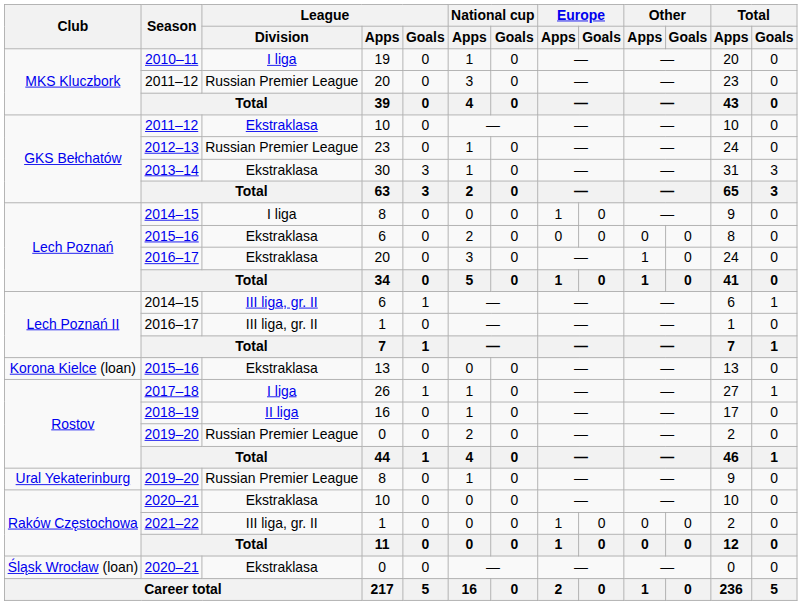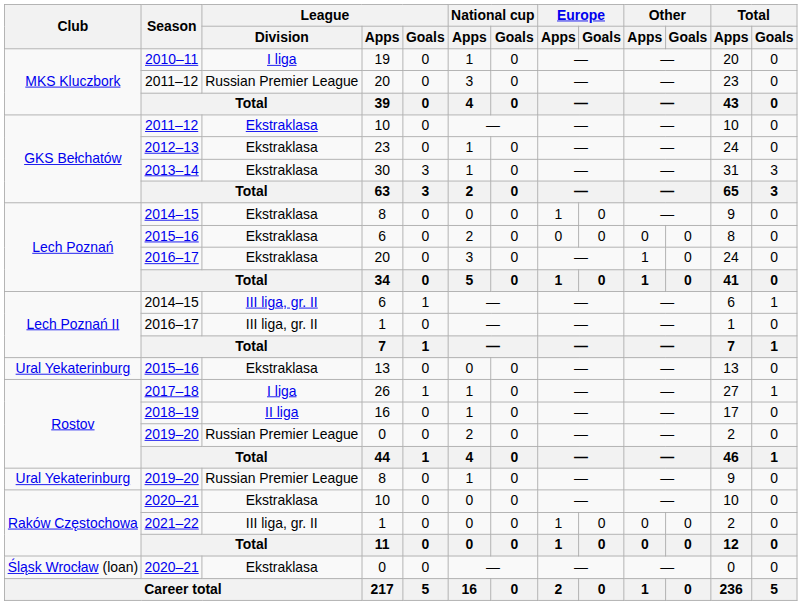 <table class="wikitable" style="text-align: center;">
 <tr>
 <th rowspan="2">Club</th>
 <th rowspan="2">Season</th>
 <th colspan="3">League</th>
 <th colspan="2">National cup</th>
 <th colspan="2"><a href='#'>Europe</a></th>
 <th colspan="2">Other</th>
 <th colspan="2">Total</th>
 </tr>
 <tr>
 <th>Division</th>
 <th>Apps</th>
 <th>Goals</th>
 <th>Apps</th>
 <th>Goals</th>
 <th>Apps</th>
 <th>Goals</th>
 <th>Apps</th>
 <th>Goals</th>
 <th>Apps</th>
 <th>Goals</th>
 </tr>
 <tr>
 <td rowspan="3"><a href='#'>MKS Kluczbork</a></td>
 <td><a href='#'>2010–11</a></td>
 <td><a href='#'>I liga</a></td>
 <td>19</td>
 <td>0</td>
 <td>1</td>
 <td>0</td>
 <td colspan="2">—</td>
 <td colspan="2">—</td>
 <td>20</td>
 <td>0</td>
 </tr>
 <tr>
 <td>2011–12</td>
 <td>Russian Premier League</td>
 <td>20</td>
 <td>0</td>
 <td>3</td>
 <td>0</td>
 <td colspan="2">—</td>
 <td colspan="2">—</td>
 <td>23</td>
 <td>0</td>
 </tr>
 <tr>
 <th colspan="2">Total</th>
 <th>39</th>
 <th>0</th>
 <th>4</th>
 <th>0</th>
 <th colspan="2">—</th>
 <th colspan="2">—</th>
 <th>43</th>
 <th>0</th>
 </tr>
 <tr>
 <td rowspan="4"><a href='#'>GKS Bełchatów</a></td>
 <td><a href='#'>2011–12</a></td>
 <td><a href='#'>Ekstraklasa</a></td>
 <td>10</td>
 <td>0</td>
 <td colspan="2">—</td>
 <td colspan="2">—</td>
 <td colspan="2">—</td>
 <td>10</td>
 <td>0</td>
 </tr>
 <tr>
 <td><a href='#'>2012–13</a></td>
-<td>Russian Premier League</td>
+<td>Ekstraklasa</td>
 <td>23</td>
 <td>0</td>
 <td>1</td>
 <td>0</td>
 <td colspan="2">—</td>
 <td colspan="2">—</td>
 <td>24</td>
 <td>0</td>
 </tr>
 <tr>
 <td><a href='#'>2013–14</a></td>
 <td>Ekstraklasa</td>
 <td>30</td>
 <td>3</td>
 <td>1</td>
 <td>0</td>
 <td colspan="2">—</td>
 <td colspan="2">—</td>
 <td>31</td>
 <td>3</td>
 </tr>
 <tr>
 <th colspan="2">Total</th>
 <th>63</th>
 <th>3</th>
 <th>2</th>
 <th>0</th>
 <th colspan="2">—</th>
 <th colspan="2">—</th>
 <th>65</th>
 <th>3</th>
 </tr>
 <tr>
 <td rowspan="4"><a href='#'>Lech Poznań</a></td>
 <td><a href='#'>2014–15</a></td>
-<td>I liga</td>
+<td>Ekstraklasa</td>
 <td>8</td>
 <td>0</td>
 <td>0</td>
 <td>0</td>
 <td>1</td>
 <td>0</td>
 <td colspan="2">—</td>
 <td>9</td>
 <td>0</td>
 </tr>
 <tr>
 <td><a href='#'>2015–16</a></td>
 <td>Ekstraklasa</td>
 <td>6</td>
 <td>0</td>
 <td>2</td>
 <td>0</td>
 <td>0</td>
 <td>0</td>
 <td>0</td>
 <td>0</td>
 <td>8</td>
 <td>0</td>
 </tr>
 <tr>
 <td><a href='#'>2016–17</a></td>
 <td>Ekstraklasa</td>
 <td>20</td>
 <td>0</td>
 <td>3</td>
 <td>0</td>
 <td colspan="2">—</td>
 <td>1</td>
 <td>0</td>
 <td>24</td>
 <td>0</td>
 </tr>
 <tr>
 <th colspan="2">Total</th>
 <th>34</th>
 <th>0</th>
 <th>5</th>
 <th>0</th>
 <th>1</th>
 <th>0</th>
 <th>1</th>
 <th>0</th>
 <th>41</th>
 <th>0</th>
 </tr>
 <tr>
 <td rowspan="3"><a href='#'>Lech Poznań II</a></td>
 <td>2014–15</td>
 <td><a href='#'>III liga, gr. II</a></td>
 <td>6</td>
 <td>1</td>
 <td colspan="2">—</td>
 <td colspan="2">—</td>
 <td colspan="2">—</td>
 <td>6</td>
 <td>1</td>
 </tr>
 <tr>
 <td>2016–17</td>
 <td>III liga, gr. II</td>
 <td>1</td>
 <td>0</td>
 <td colspan="2">—</td>
 <td colspan="2">—</td>
 <td colspan="2">—</td>
 <td>1</td>
 <td>0</td>
 </tr>
 <tr>
 <th colspan="2">Total</th>
 <th>7</th>
 <th>1</th>
 <th colspan="2">—</th>
 <th colspan="2">—</th>
 <th colspan="2">—</th>
 <th>7</th>
 <th>1</th>
 </tr>
 <tr>
-<td rowspan="1"><a href='#'>Korona Kielce</a> (loan)</td>
+<td><a href='#'>Ural Yekaterinburg</a></td>
 <td><a href='#'>2015–16</a></td>
 <td>Ekstraklasa</td>
 <td>13</td>
 <td>0</td>
 <td>0</td>
 <td>0</td>
 <td colspan="2">—</td>
 <td colspan="2">—</td>
 <td>13</td>
 <td>0</td>
 </tr>
 <tr>
 <td rowspan="4"><a href='#'>Rostov</a></td>
 <td><a href='#'>2017–18</a></td>
 <td><a href='#'>I liga</a></td>
 <td>26</td>
 <td>1</td>
 <td>1</td>
 <td>0</td>
 <td colspan="2">—</td>
 <td colspan="2">—</td>
 <td>27</td>
 <td>1</td>
 </tr>
 <tr>
 <td><a href='#'>2018–19</a></td>
 <td><a href='#'>II liga</a></td>
 <td>16</td>
 <td>0</td>
 <td>1</td>
 <td>0</td>
 <td colspan="2">—</td>
 <td colspan="2">—</td>
 <td>17</td>
 <td>0</td>
 </tr>
 <tr>
 <td><a href='#'>2019–20</a></td>
 <td>Russian Premier League</td>
 <td>0</td>
 <td>0</td>
 <td>2</td>
 <td>0</td>
 <td colspan="2">—</td>
 <td colspan="2">—</td>
 <td>2</td>
 <td>0</td>
 </tr>
 <tr>
 <th colspan="2">Total</th>
 <th>44</th>
 <th>1</th>
 <th>4</th>
 <th>0</th>
 <th colspan="2">—</th>
 <th colspan="2">—</th>
 <th>46</th>
 <th>1</th>
 </tr>
 <tr>
 <td><a href='#'>Ural Yekaterinburg</a></td>
 <td><a href='#'>2019–20</a></td>
 <td>Russian Premier League</td>
 <td>8</td>
 <td>0</td>
 <td>1</td>
 <td>0</td>
 <td colspan="2">—</td>
 <td colspan="2">—</td>
 <td>9</td>
 <td>0</td>
 </tr>
 <tr>
 <td rowspan="3"><a href='#'>Raków Częstochowa</a></td>
 <td><a href='#'>2020–21</a></td>
 <td>Ekstraklasa</td>
 <td>10</td>
 <td>0</td>
 <td>0</td>
 <td>0</td>
 <td colspan="2">—</td>
 <td colspan="2">—</td>
 <td>10</td>
 <td>0</td>
 </tr>
 <tr>
 <td><a href='#'>2021–22</a></td>
 <td>III liga, gr. II</td>
 <td>1</td>
 <td>0</td>
 <td>0</td>
 <td>0</td>
 <td>1</td>
 <td>0</td>
 <td>0</td>
 <td>0</td>
 <td>2</td>
 <td>0</td>
 </tr>
 <tr>
 <th colspan="2">Total</th>
 <th>11</th>
 <th>0</th>
 <th>0</th>
 <th>0</th>
 <th>1</th>
 <th>0</th>
 <th>0</th>
 <th>0</th>
 <th>12</th>
 <th>0</th>
 </tr>
 <tr>
 <td><a href='#'>Śląsk Wrocław</a> (loan)</td>
 <td><a href='#'>2020–21</a></td>
 <td>Ekstraklasa</td>
 <td>0</td>
 <td>0</td>
 <td colspan="2">—</td>
 <td colspan="2">—</td>
 <td colspan="2">—</td>
 <td>0</td>
 <td>0</td>
 </tr>
 <tr>
 <th colspan="3">Career total</th>
 <th>217</th>
 <th>5</th>
 <th>16</th>
 <th>0</th>
 <th>2</th>
 <th>0</th>
 <th>1</th>
 <th>0</th>
 <th>236</th>
 <th>5</th>
 </tr>
 </table>
